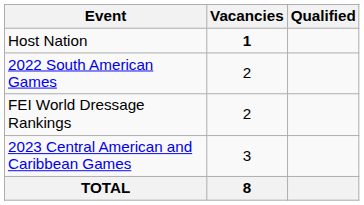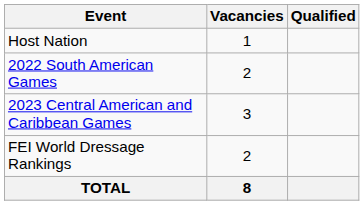 <table class="wikitable" width=60%>
 <tr>
 <th scope="col">Event</th>
 <th>Vacancies</th>
 <th>Qualified</th>
 </tr>
 <tr>
 <td>Host Nation</td>
-<td align="center"><strong>1</strong></td>
+<td align="center">1</td>
 <td></td>
 </tr>
 <tr>
 <td><a href='#'>2022 South American Games</a></td>
-<td align="center">2</td>
-<td><br></td>
-</tr>
-<tr>
-<td>FEI World Dressage Rankings</td>
 <td align="center">2</td>
 <td><br></td>
 </tr>
 <tr>
 <td><a href='#'>2023 Central American and Caribbean Games</a></td>
 <td align="center">3</td>
 <td><br><br></td>
 </tr>
 <tr>
+<td>FEI World Dressage Rankings</td>
+<td align="center">2</td>
+<td><br></td>
+</tr>
+<tr>
 <th>TOTAL</th>
 <th>8</th>
 <th></th>
 </tr>
 </table>
